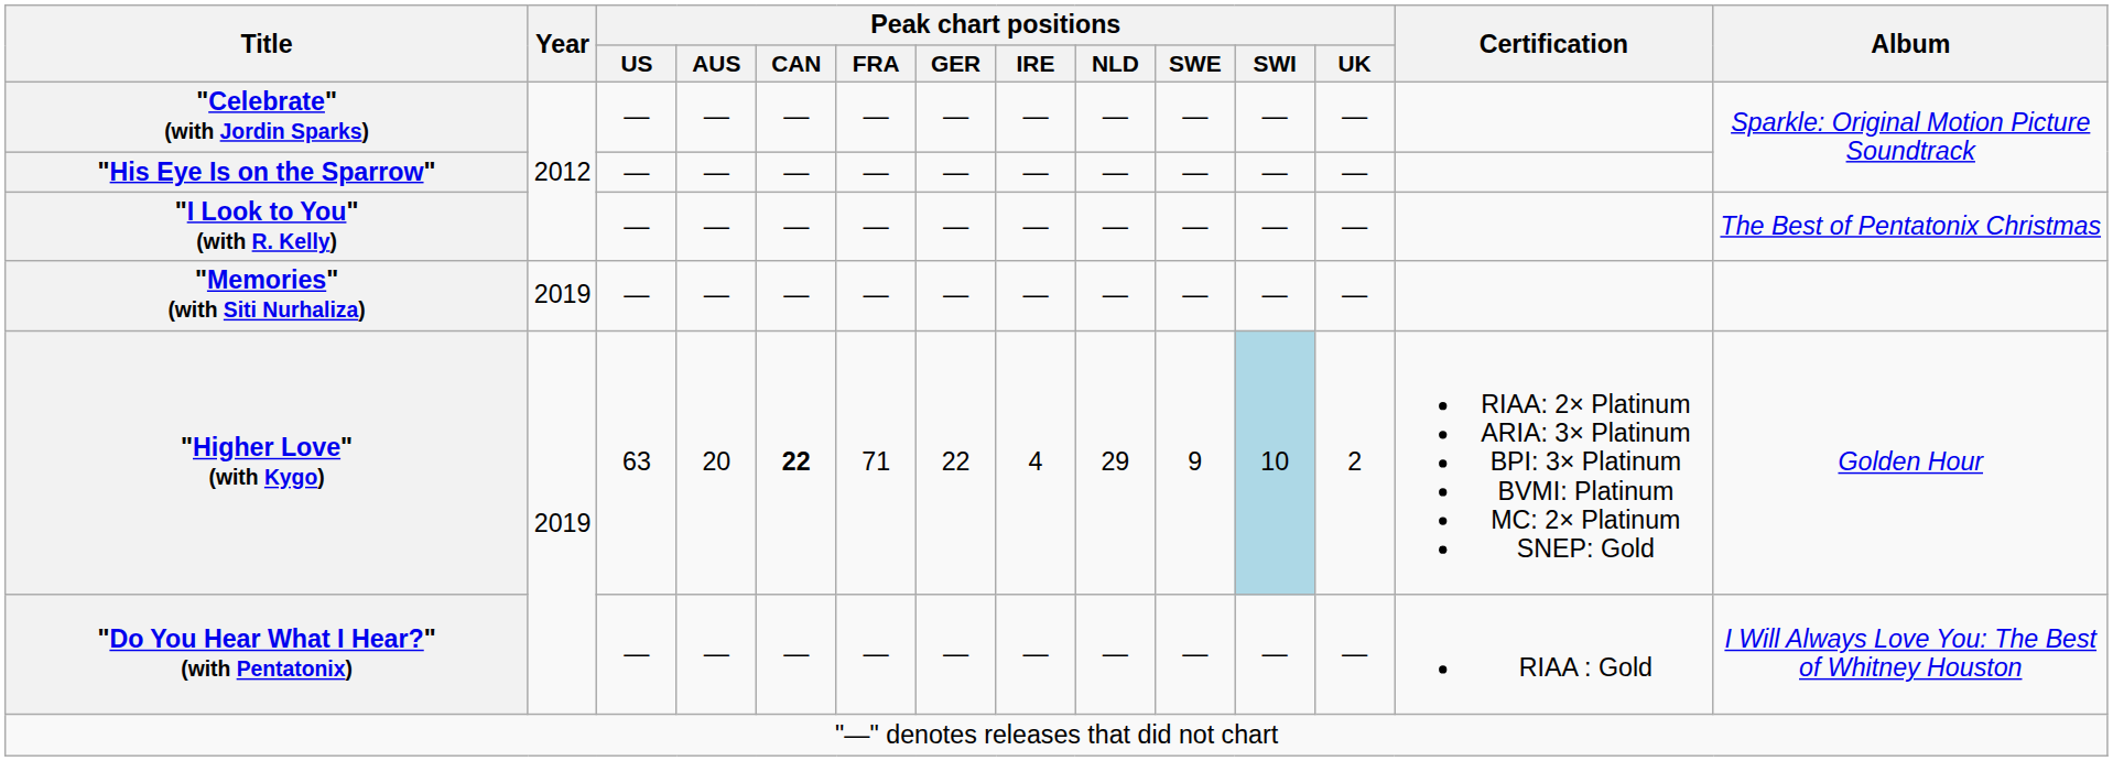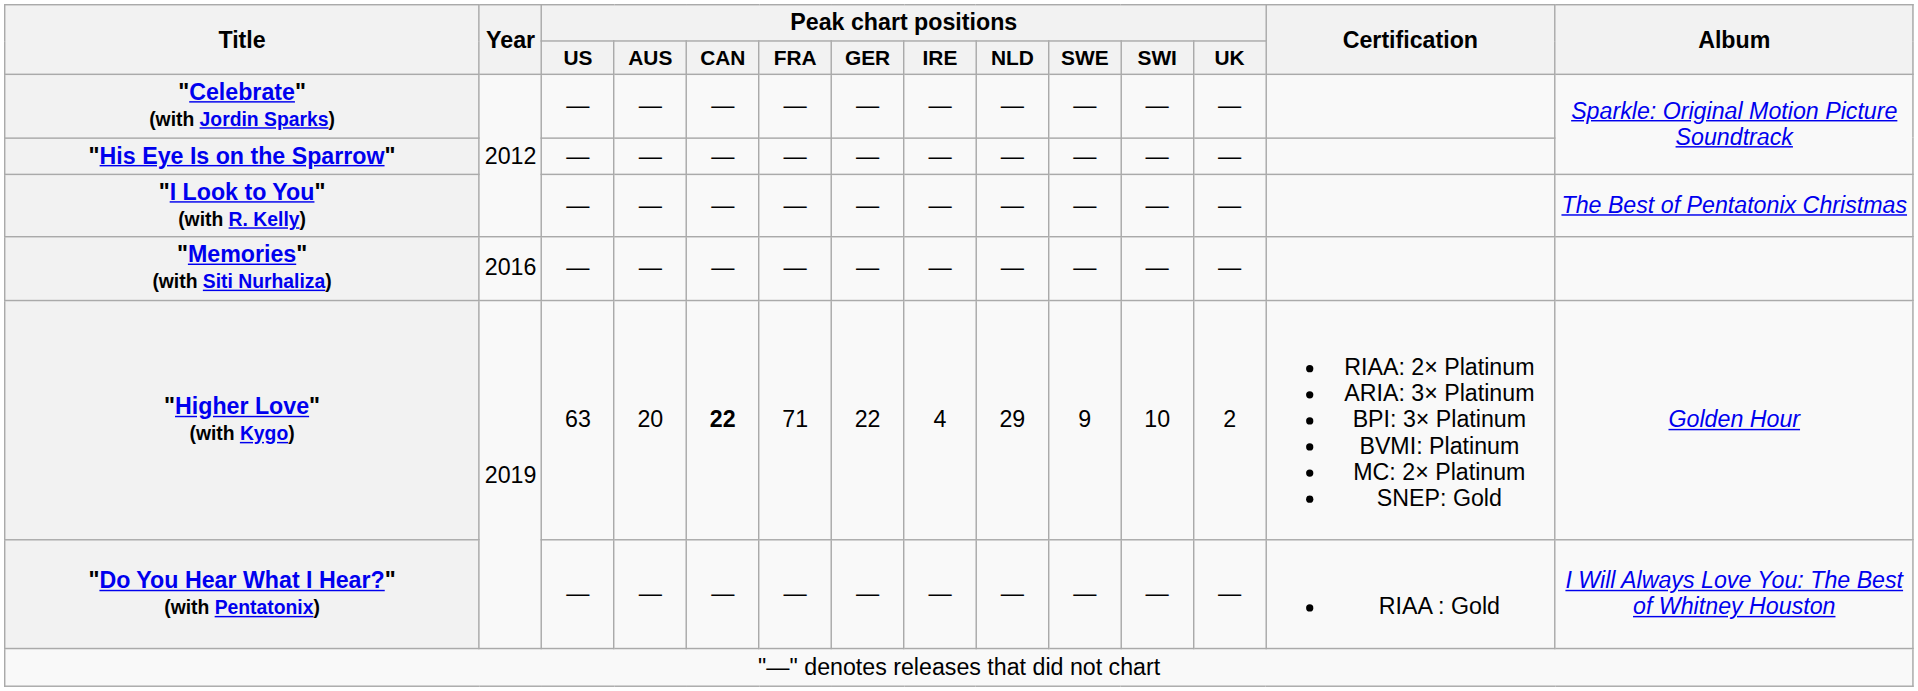 <table class="wikitable plainrowheaders" style="text-align:center;" border="1">
 <tr>
 <th scope="col" rowspan="2" style="width:20em;">Title</th>
 <th scope="col" rowspan="2">Year</th>
 <th scope="col" colspan="10">Peak chart positions</th>
 <th scope="col" rowspan="2" style="width:12em;">Certification</th>
 <th scope="col" rowspan="2" style="width:15em;">Album</th>
 </tr>
 <tr>
 <th scope="col" style="width:3em; font-size:90%;">US<br></th>
 <th scope="col" style="width:3em; font-size:90%;">AUS<br></th>
 <th scope="col" style="width:3em; font-size:90%;">CAN<br></th>
 <th scope="col" style="width:3em; font-size:90%;">FRA<br></th>
 <th scope="col" style="width:3em; font-size:90%;">GER<br></th>
 <th scope="col" style="width:3em; font-size:90%;">IRE<br></th>
 <th scope="col" style="width:3em; font-size:90%;">NLD<br></th>
 <th scope="col" style="width:3em; font-size:90%;">SWE<br></th>
 <th scope="col" style="width:3em; font-size:90%;">SWI<br></th>
 <th scope="col" style="width:3em; font-size:90%;">UK<br></th>
 </tr>
 <tr>
 <th scope="row">"<a href='#'>Celebrate</a>"<br><small>(with <a href='#'>Jordin Sparks</a>)</small></th>
 <td rowspan="3">2012</td>
 <td>—</td>
 <td>—</td>
 <td>—</td>
 <td>—</td>
 <td>—</td>
 <td>—</td>
 <td>—</td>
 <td>—</td>
 <td>—</td>
 <td>—</td>
 <td></td>
 <td rowspan="2"><em><a href='#'>Sparkle: Original Motion Picture Soundtrack</a></em></td>
 </tr>
 <tr>
 <th scope="row">"<a href='#'>His Eye Is on the Sparrow</a>"</th>
 <td>—</td>
 <td>—</td>
 <td>—</td>
 <td>—</td>
 <td>—</td>
 <td>—</td>
 <td>—</td>
 <td>—</td>
 <td>—</td>
 <td>—</td>
 <td></td>
 </tr>
 <tr>
 <th scope="row">"<a href='#'>I Look to You</a>"<br><small>(with <a href='#'>R. Kelly</a>)</small></th>
 <td>—</td>
 <td>—</td>
 <td>—</td>
 <td>—</td>
 <td>—</td>
 <td>—</td>
 <td>—</td>
 <td>—</td>
 <td>—</td>
 <td>—</td>
 <td></td>
 <td><em><a href='#'>The Best of Pentatonix Christmas</a></em></td>
 </tr>
 <tr>
 <th scope="row">"<a href='#'>Memories</a>"<br><small>(with <a href='#'>Siti Nurhaliza</a>)</small></th>
-<td>2019</td>
+<td>2016</td>
 <td>—</td>
 <td>—</td>
 <td>—</td>
 <td>—</td>
 <td>—</td>
 <td>—</td>
 <td>—</td>
 <td>—</td>
 <td>—</td>
 <td>—</td>
 <td></td>
 <td></td>
 </tr>
 <tr>
 <th scope="row">"<a href='#'>Higher Love</a>"<br><small>(with <a href='#'>Kygo</a>)</small></th>
 <td rowspan="2">2019</td>
 <td>63</td>
 <td>20</td>
 <td><strong>22</strong></td>
 <td>71</td>
 <td>22</td>
 <td>4</td>
 <td>29</td>
 <td>9</td>
-<td style="background: lightblue;">10</td>
+<td>10</td>
 <td>2</td>
 <td><br><ul><li>RIAA: 2× Platinum</li><li>ARIA: 3× Platinum</li><li>BPI: 3× Platinum</li><li>BVMI: Platinum</li><li>MC: 2× Platinum</li><li>SNEP: Gold</li></ul></td>
 <td><em><a href='#'>Golden Hour</a></em></td>
 </tr>
 <tr>
 <th scope="row">"<a href='#'>Do You Hear What I Hear?</a>"<br><small>(with <a href='#'>Pentatonix</a>)</small></th>
 <td>—</td>
 <td>—</td>
 <td>—</td>
 <td>—</td>
 <td>—</td>
 <td>—</td>
 <td>—</td>
 <td>—</td>
 <td>—</td>
 <td>—</td>
 <td><br><ul><li>RIAA : Gold</li></ul></td>
 <td><em><a href='#'>I Will Always Love You: The Best of Whitney Houston</a></em></td>
 </tr>
 <tr>
 <td colspan="17" style="text-align:center;">"—" denotes releases that did not chart</td>
 </tr>
 </table>
